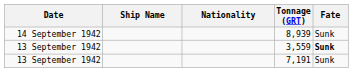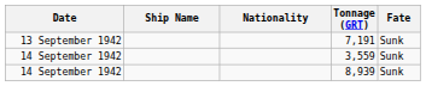 <table class="wikitable sortable">
 <tr>
 <th width="150px">Date</th>
 <th width="120px">Ship Name</th>
 <th width="140px">Nationality</th>
 <th width="25px">Tonnage<br>(<a href='#'>GRT</a>)</th>
 <th width="50px">Fate</th>
 </tr>
 <tr>
+<td align="right">13 September 1942</td>
+<td align="left"></td>
+<td align="left"></td>
+<td align="right">7,191</td>
+<td align="left">Sunk</td>
+</tr>
+<tr>
+<td align="right">14 September 1942</td>
+<td align="left"></td>
+<td align="left"></td>
+<td align="right">3,559</td>
+<td align="left">Sunk</td>
+</tr>
+<tr>
 <td align="right">14 September 1942</td>
 <td align="left"></td>
 <td align="left"></td>
 <td align="right">8,939</td>
 <td align="left">Sunk</td>
 </tr>
-<tr>
-<td align="right">13 September 1942</td>
-<td align="left"></td>
-<td align="left"></td>
-<td align="right">3,559</td>
-<td align="left"><strong>Sunk</strong></td>
-</tr>
-<tr>
-<td align="right">13 September 1942</td>
-<td align="left"></td>
-<td align="left"></td>
-<td align="right">7,191</td>
-<td align="left">Sunk</td>
-</tr>
 </table>
